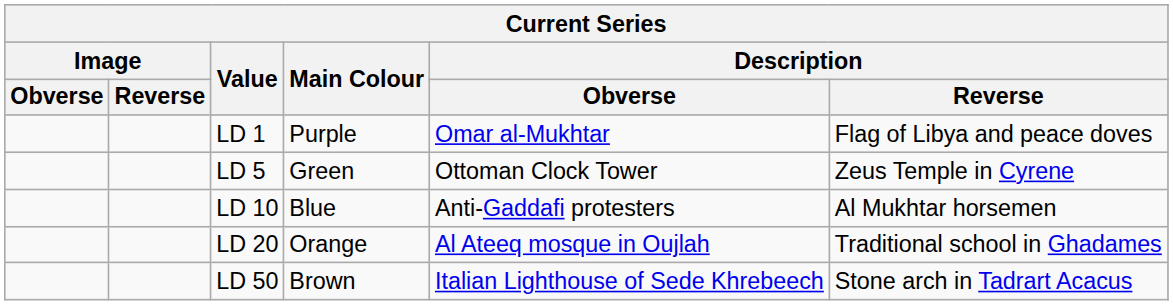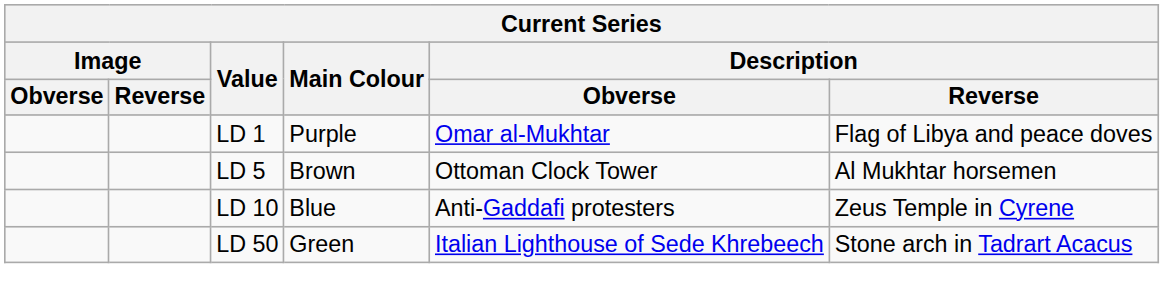 <table class="wikitable" style="font-size: 90%">
 <tr>
 <th colspan="6">Current Series</th>
 </tr>
 <tr>
 <th colspan="2">Image</th>
 <th rowspan="2">Value</th>
 <th rowspan="2">Main Colour</th>
 <th colspan="2">Description</th>
 </tr>
 <tr>
 <th>Obverse</th>
 <th>Reverse</th>
 <th>Obverse</th>
 <th>Reverse</th>
 </tr>
 <tr>
 <td></td>
 <td></td>
 <td>LD 1</td>
 <td>Purple</td>
 <td><a href='#'>Omar al-Mukhtar</a></td>
 <td>Flag of Libya and peace doves</td>
 </tr>
 <tr>
 <td></td>
 <td></td>
 <td>LD 5</td>
-<td>Green</td>
+<td>Brown</td>
 <td>Ottoman Clock Tower</td>
-<td>Zeus Temple in <a href='#'>Cyrene</a></td>
+<td>Al Mukhtar horsemen</td>
 </tr>
 <tr>
 <td></td>
 <td></td>
 <td>LD 10</td>
 <td>Blue</td>
 <td>Anti-<a href='#'>Gaddafi</a> protesters</td>
-<td>Al Mukhtar horsemen</td>
-</tr>
-<tr>
-<td></td>
-<td></td>
-<td>LD 20</td>
-<td>Orange</td>
-<td><a href='#'>Al Ateeq mosque in Oujlah</a></td>
-<td>Traditional school in <a href='#'>Ghadames</a></td>
+<td>Zeus Temple in <a href='#'>Cyrene</a></td>
 </tr>
 <tr>
 <td></td>
 <td></td>
 <td>LD 50</td>
-<td>Brown</td>
+<td>Green</td>
 <td><a href='#'>Italian Lighthouse of Sede Khrebeech</a></td>
 <td>Stone arch in <a href='#'>Tadrart Acacus</a></td>
 </tr>
 </table>
